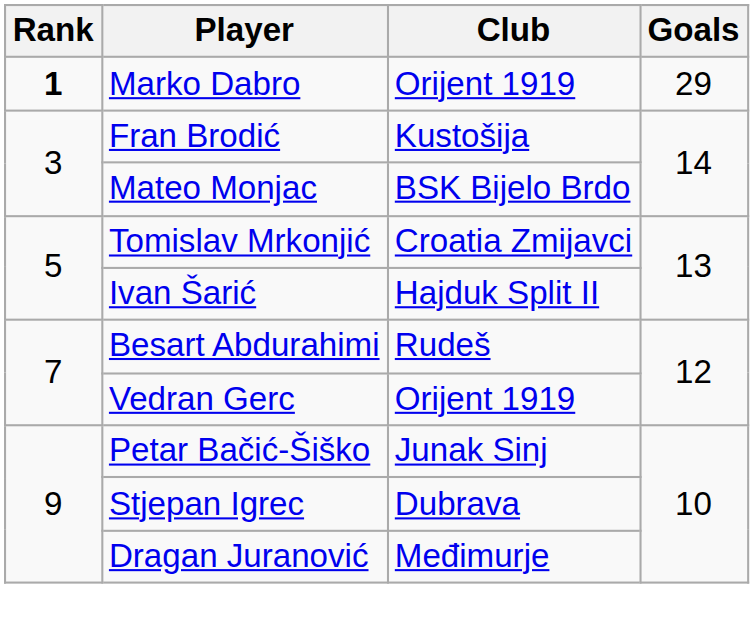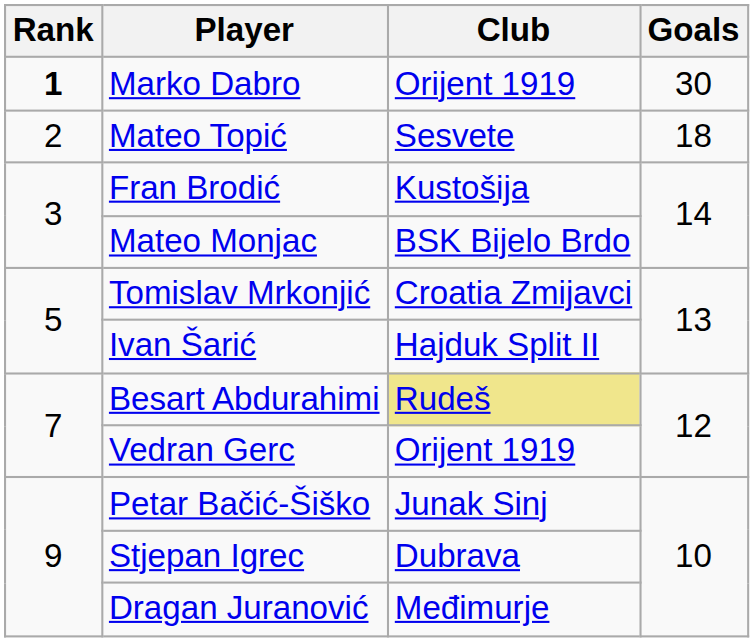 <table class="wikitable" style="text-align:center">
 <tr>
 <th>Rank</th>
 <th>Player</th>
 <th>Club</th>
 <th>Goals</th>
 </tr>
 <tr>
 <td rowspan=1><strong>1</strong></td>
 <td align="left"> <a href='#'>Marko Dabro</a></td>
 <td align="left"><a href='#'>Orijent 1919</a></td>
-<td rowspan=1>29</td>
+<td rowspan=1>30</td>
+</tr>
+<tr>
+<td rowspan=1>2</td>
+<td align="left"> <a href='#'>Mateo Topić</a></td>
+<td align="left"><a href='#'>Sesvete</a></td>
+<td rowspan=1>18</td>
 </tr>
 <tr>
 <td rowspan=2>3</td>
 <td align="left"> <a href='#'>Fran Brodić</a></td>
 <td align="left"><a href='#'>Kustošija</a></td>
 <td rowspan=2>14</td>
 </tr>
 <tr>
 <td align="left"> <a href='#'>Mateo Monjac</a></td>
 <td align="left"><a href='#'>BSK Bijelo Brdo</a></td>
 </tr>
 <tr>
 <td rowspan=2>5</td>
 <td align="left"> <a href='#'>Tomislav Mrkonjić</a></td>
 <td align="left"><a href='#'>Croatia Zmijavci</a></td>
 <td rowspan=2>13</td>
 </tr>
 <tr>
 <td align="left"> <a href='#'>Ivan Šarić</a></td>
 <td align="left"><a href='#'>Hajduk Split II</a></td>
 </tr>
 <tr>
 <td rowspan=2>7</td>
 <td align="left"> <a href='#'>Besart Abdurahimi</a></td>
-<td align="left"><a href='#'>Rudeš</a></td>
+<td align="left" style="background: khaki;"><a href='#'>Rudeš</a></td>
 <td rowspan=2>12</td>
 </tr>
 <tr>
 <td align="left"> <a href='#'>Vedran Gerc</a></td>
 <td align="left"><a href='#'>Orijent 1919</a></td>
 </tr>
 <tr>
 <td rowspan=3>9</td>
 <td align="left"> <a href='#'>Petar Bačić-Šiško</a></td>
 <td align="left"><a href='#'>Junak Sinj</a></td>
 <td rowspan=3>10</td>
 </tr>
 <tr>
 <td align="left"> <a href='#'>Stjepan Igrec</a></td>
 <td align="left"><a href='#'>Dubrava</a></td>
 </tr>
 <tr>
 <td align="left"> <a href='#'>Dragan Juranović</a></td>
 <td align="left"><a href='#'>Međimurje</a></td>
 </tr>
 </table>
